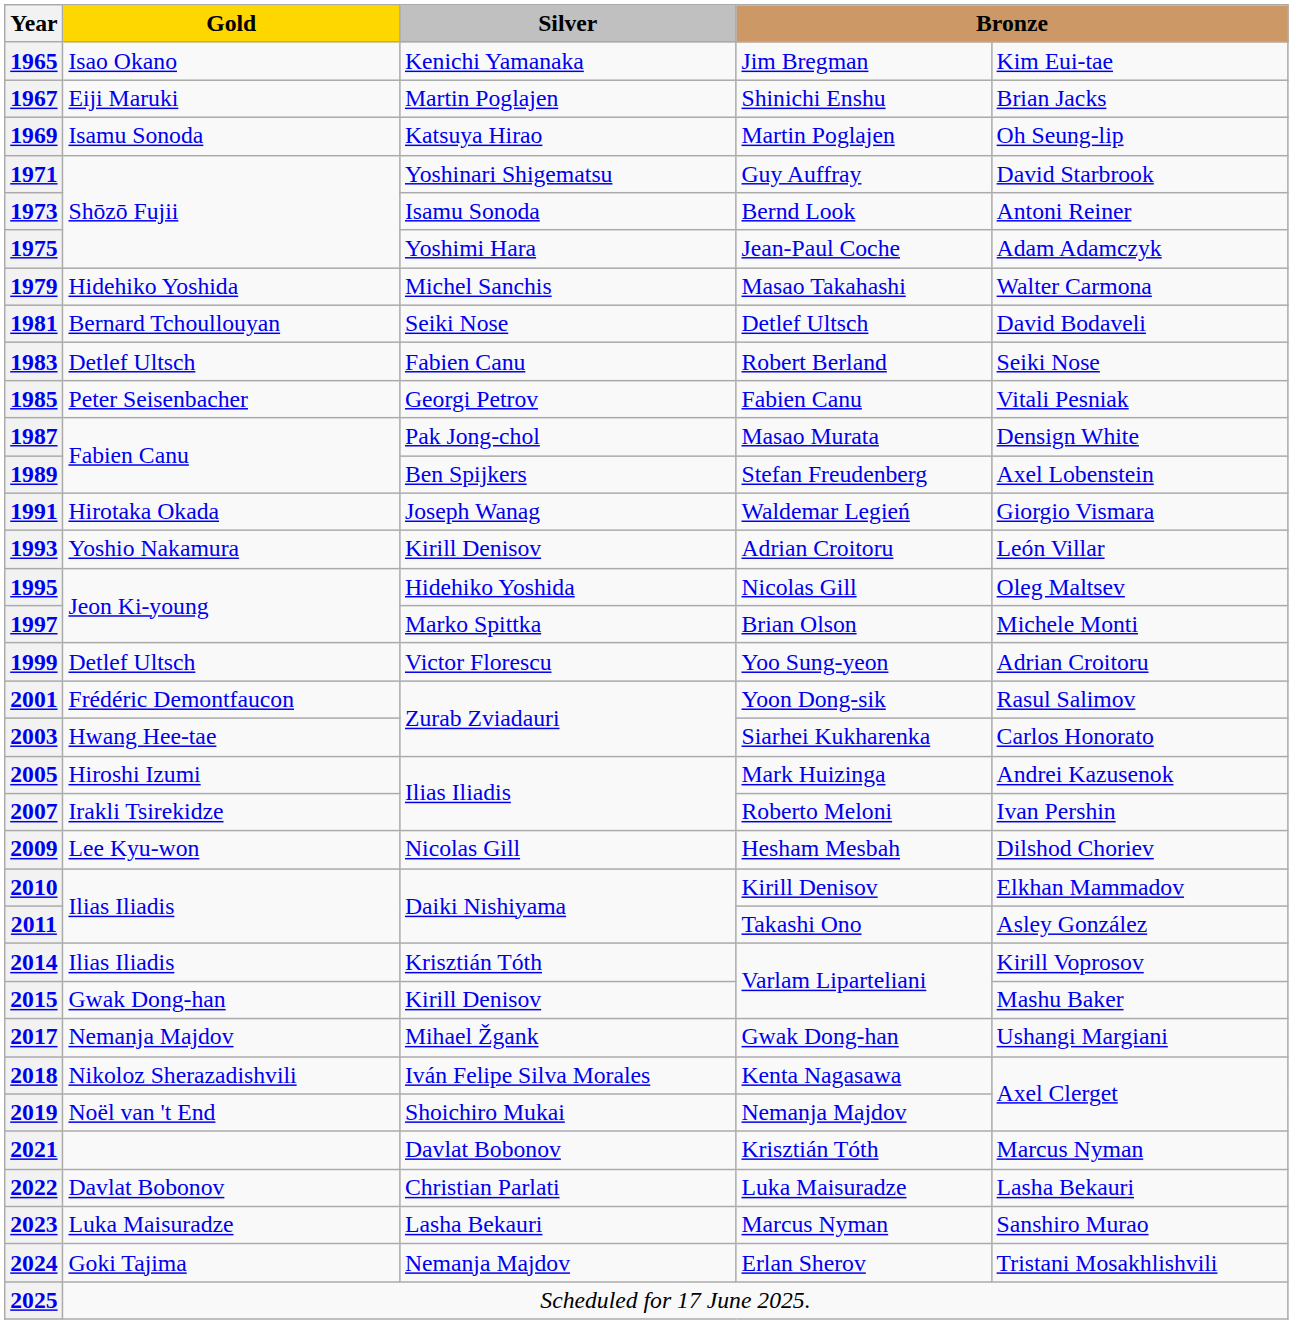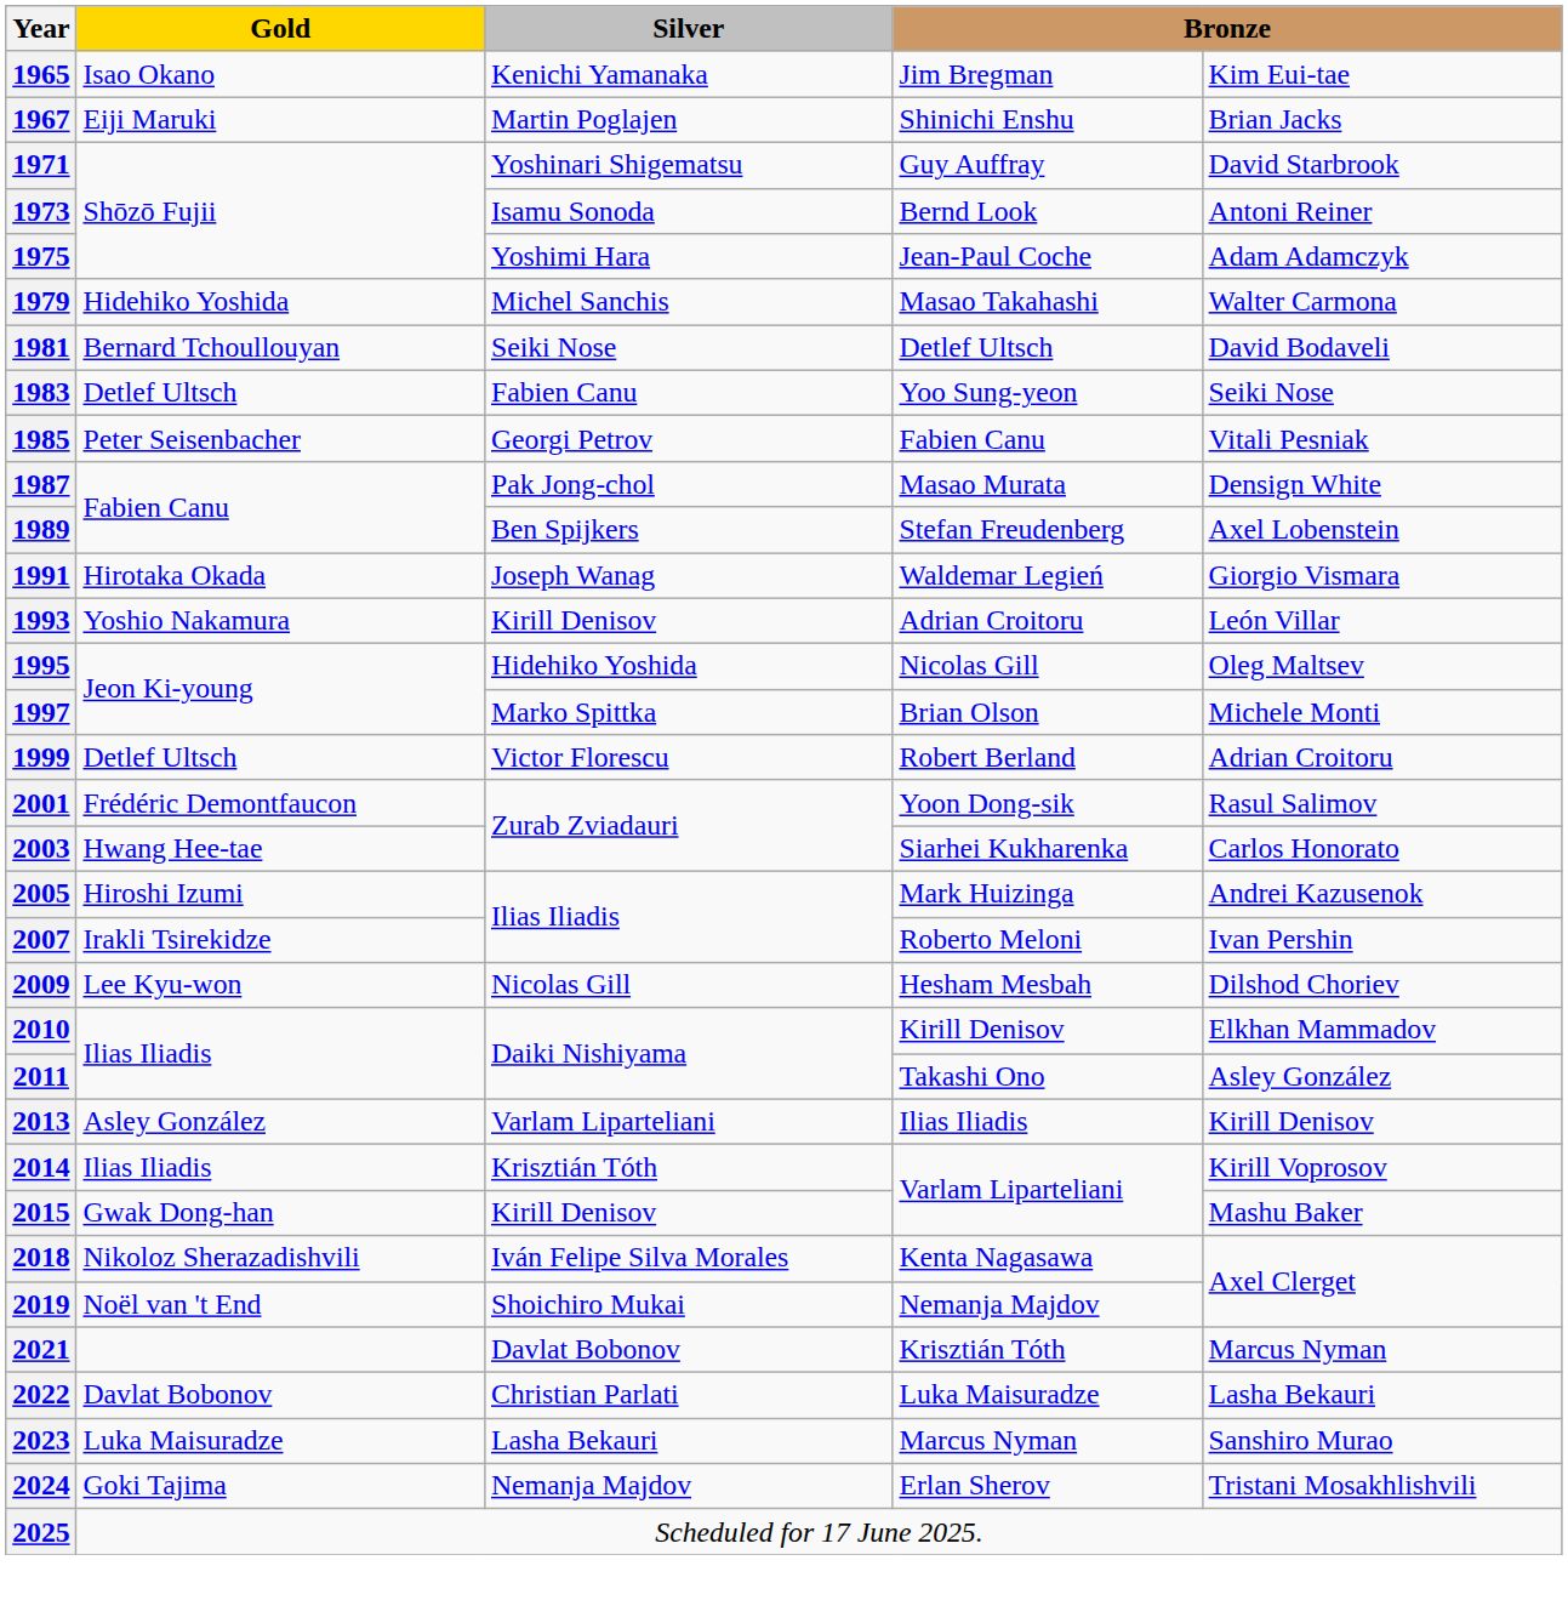 <table class=wikitable>
 <tr align=center>
 <th>Year</th>
 <td bgcolor=gold width=220><strong>Gold</strong></td>
 <td bgcolor=silver width=220><strong>Silver</strong></td>
 <td bgcolor=cc9966 colspan=2 width=440><strong>Bronze</strong></td>
 </tr>
 <tr>
 <th> <a href='#'>1965</a></th>
 <td> <a href='#'>Isao Okano</a></td>
 <td> <a href='#'>Kenichi Yamanaka</a></td>
 <td> <a href='#'>Jim Bregman</a></td>
 <td> <a href='#'>Kim Eui-tae</a></td>
 </tr>
 <tr>
 <th> <a href='#'>1967</a></th>
 <td> <a href='#'>Eiji Maruki</a></td>
 <td> <a href='#'>Martin Poglajen</a></td>
 <td> <a href='#'>Shinichi Enshu</a></td>
 <td> <a href='#'>Brian Jacks</a></td>
-</tr>
-<tr>
-<th> <a href='#'>1969</a></th>
-<td> <a href='#'>Isamu Sonoda</a></td>
-<td> <a href='#'>Katsuya Hirao</a></td>
-<td> <a href='#'>Martin Poglajen</a></td>
-<td> <a href='#'>Oh Seung-lip</a></td>
 </tr>
 <tr>
 <th> <a href='#'>1971</a></th>
 <td rowspan=3> <a href='#'>Shōzō Fujii</a></td>
 <td> <a href='#'>Yoshinari Shigematsu</a></td>
 <td> <a href='#'>Guy Auffray</a></td>
 <td> <a href='#'>David Starbrook</a></td>
 </tr>
 <tr>
 <th> <a href='#'>1973</a></th>
 <td> <a href='#'>Isamu Sonoda</a></td>
 <td> <a href='#'>Bernd Look</a></td>
 <td> <a href='#'>Antoni Reiner</a></td>
 </tr>
 <tr>
 <th> <a href='#'>1975</a></th>
 <td> <a href='#'>Yoshimi Hara</a></td>
 <td> <a href='#'>Jean-Paul Coche</a></td>
 <td> <a href='#'>Adam Adamczyk</a></td>
 </tr>
 <tr>
 <th> <a href='#'>1979</a></th>
 <td> <a href='#'>Hidehiko Yoshida</a></td>
 <td> <a href='#'>Michel Sanchis</a></td>
 <td> <a href='#'>Masao Takahashi</a></td>
 <td> <a href='#'>Walter Carmona</a></td>
 </tr>
 <tr>
 <th> <a href='#'>1981</a></th>
 <td> <a href='#'>Bernard Tchoullouyan</a></td>
 <td> <a href='#'>Seiki Nose</a></td>
 <td> <a href='#'>Detlef Ultsch</a></td>
 <td> <a href='#'>David Bodaveli</a></td>
 </tr>
 <tr>
 <th> <a href='#'>1983</a></th>
 <td> <a href='#'>Detlef Ultsch</a></td>
 <td> <a href='#'>Fabien Canu</a></td>
-<td> <a href='#'>Robert Berland</a></td>
+<td> <a href='#'>Yoo Sung-yeon</a></td>
 <td> <a href='#'>Seiki Nose</a></td>
 </tr>
 <tr>
 <th> <a href='#'>1985</a></th>
 <td> <a href='#'>Peter Seisenbacher</a></td>
 <td> <a href='#'>Georgi Petrov</a></td>
 <td> <a href='#'>Fabien Canu</a></td>
 <td> <a href='#'>Vitali Pesniak</a></td>
 </tr>
 <tr>
 <th> <a href='#'>1987</a></th>
 <td rowspan=2> <a href='#'>Fabien Canu</a></td>
 <td> <a href='#'>Pak Jong-chol</a></td>
 <td> <a href='#'>Masao Murata</a></td>
 <td> <a href='#'>Densign White</a></td>
 </tr>
 <tr>
 <th> <a href='#'>1989</a></th>
 <td> <a href='#'>Ben Spijkers</a></td>
 <td> <a href='#'>Stefan Freudenberg</a></td>
 <td> <a href='#'>Axel Lobenstein</a></td>
 </tr>
 <tr>
 <th> <a href='#'>1991</a></th>
 <td> <a href='#'>Hirotaka Okada</a></td>
 <td> <a href='#'>Joseph Wanag</a></td>
 <td> <a href='#'>Waldemar Legień</a></td>
 <td> <a href='#'>Giorgio Vismara</a></td>
 </tr>
 <tr>
 <th> <a href='#'>1993</a></th>
 <td> <a href='#'>Yoshio Nakamura</a></td>
 <td> <a href='#'>Kirill Denisov</a></td>
 <td> <a href='#'>Adrian Croitoru</a></td>
 <td> <a href='#'>León Villar</a></td>
 </tr>
 <tr>
 <th> <a href='#'>1995</a></th>
 <td rowspan=2> <a href='#'>Jeon Ki-young</a></td>
 <td> <a href='#'>Hidehiko Yoshida</a></td>
 <td> <a href='#'>Nicolas Gill</a></td>
 <td> <a href='#'>Oleg Maltsev</a></td>
 </tr>
 <tr>
 <th> <a href='#'>1997</a></th>
 <td> <a href='#'>Marko Spittka</a></td>
 <td> <a href='#'>Brian Olson</a></td>
 <td> <a href='#'>Michele Monti</a></td>
 </tr>
 <tr>
 <th> <a href='#'>1999</a></th>
 <td> <a href='#'>Detlef Ultsch</a></td>
 <td> <a href='#'>Victor Florescu</a></td>
-<td> <a href='#'>Yoo Sung-yeon</a></td>
+<td> <a href='#'>Robert Berland</a></td>
 <td> <a href='#'>Adrian Croitoru</a></td>
 </tr>
 <tr>
 <th> <a href='#'>2001</a></th>
 <td> <a href='#'>Frédéric Demontfaucon</a></td>
 <td rowspan=2> <a href='#'>Zurab Zviadauri</a></td>
 <td> <a href='#'>Yoon Dong-sik</a></td>
 <td> <a href='#'>Rasul Salimov</a></td>
 </tr>
 <tr>
 <th> <a href='#'>2003</a></th>
 <td> <a href='#'>Hwang Hee-tae</a></td>
 <td> <a href='#'>Siarhei Kukharenka</a></td>
 <td> <a href='#'>Carlos Honorato</a></td>
 </tr>
 <tr>
 <th> <a href='#'>2005</a></th>
 <td> <a href='#'>Hiroshi Izumi</a></td>
 <td rowspan=2> <a href='#'>Ilias Iliadis</a></td>
 <td> <a href='#'>Mark Huizinga</a></td>
 <td> <a href='#'>Andrei Kazusenok</a></td>
 </tr>
 <tr>
 <th> <a href='#'>2007</a></th>
 <td> <a href='#'>Irakli Tsirekidze</a></td>
 <td> <a href='#'>Roberto Meloni</a></td>
 <td> <a href='#'>Ivan Pershin</a></td>
 </tr>
 <tr>
 <th> <a href='#'>2009</a></th>
 <td> <a href='#'>Lee Kyu-won</a></td>
 <td> <a href='#'>Nicolas Gill</a></td>
 <td> <a href='#'>Hesham Mesbah</a></td>
 <td> <a href='#'>Dilshod Choriev</a></td>
 </tr>
 <tr>
 <th> <a href='#'>2010</a></th>
 <td rowspan=2> <a href='#'>Ilias Iliadis</a></td>
 <td rowspan=2> <a href='#'>Daiki Nishiyama</a></td>
 <td> <a href='#'>Kirill Denisov</a></td>
 <td> <a href='#'>Elkhan Mammadov</a></td>
 </tr>
 <tr>
 <th> <a href='#'>2011</a></th>
 <td> <a href='#'>Takashi Ono</a></td>
 <td> <a href='#'>Asley González</a></td>
 </tr>
 <tr>
+<th> <a href='#'>2013</a></th>
+<td> <a href='#'>Asley González</a></td>
+<td> <a href='#'>Varlam Liparteliani</a></td>
+<td> <a href='#'>Ilias Iliadis</a></td>
+<td> <a href='#'>Kirill Denisov</a></td>
+</tr>
+<tr>
 <th> <a href='#'>2014</a></th>
 <td> <a href='#'>Ilias Iliadis</a></td>
 <td> <a href='#'>Krisztián Tóth</a></td>
 <td rowspan=2> <a href='#'>Varlam Liparteliani</a></td>
 <td> <a href='#'>Kirill Voprosov</a></td>
 </tr>
 <tr>
 <th> <a href='#'>2015</a></th>
 <td> <a href='#'>Gwak Dong-han</a></td>
 <td> <a href='#'>Kirill Denisov</a></td>
 <td> <a href='#'>Mashu Baker</a></td>
-</tr>
-<tr>
-<th> <a href='#'>2017</a></th>
-<td> <a href='#'>Nemanja Majdov</a></td>
-<td> <a href='#'>Mihael Žgank</a></td>
-<td> <a href='#'>Gwak Dong-han</a></td>
-<td> <a href='#'>Ushangi Margiani</a></td>
 </tr>
 <tr>
 <th> <a href='#'>2018</a></th>
 <td> <a href='#'>Nikoloz Sherazadishvili</a></td>
 <td> <a href='#'>Iván Felipe Silva Morales</a></td>
 <td> <a href='#'>Kenta Nagasawa</a></td>
 <td rowspan=2> <a href='#'>Axel Clerget</a></td>
 </tr>
 <tr>
 <th> <a href='#'>2019</a></th>
 <td> <a href='#'>Noël van 't End</a></td>
 <td> <a href='#'>Shoichiro Mukai</a></td>
 <td> <a href='#'>Nemanja Majdov</a></td>
 </tr>
 <tr>
 <th> <a href='#'>2021</a></th>
 <td></td>
 <td> <a href='#'>Davlat Bobonov</a></td>
 <td> <a href='#'>Krisztián Tóth</a></td>
 <td> <a href='#'>Marcus Nyman</a></td>
 </tr>
 <tr>
 <th> <a href='#'>2022</a></th>
 <td> <a href='#'>Davlat Bobonov</a></td>
 <td> <a href='#'>Christian Parlati</a></td>
 <td> <a href='#'>Luka Maisuradze</a></td>
 <td> <a href='#'>Lasha Bekauri</a></td>
 </tr>
 <tr>
 <th> <a href='#'>2023</a></th>
 <td> <a href='#'>Luka Maisuradze</a></td>
 <td> <a href='#'>Lasha Bekauri</a></td>
 <td> <a href='#'>Marcus Nyman</a></td>
 <td> <a href='#'>Sanshiro Murao</a></td>
 </tr>
 <tr>
 <th> <a href='#'>2024</a></th>
 <td> <a href='#'>Goki Tajima</a></td>
 <td> <a href='#'>Nemanja Majdov</a></td>
 <td> <a href='#'>Erlan Sherov</a></td>
 <td> <a href='#'>Tristani Mosakhlishvili</a></td>
 </tr>
 <tr>
 <th> <a href='#'>2025</a></th>
 <td colspan=4 align=center><em>Scheduled for 17 June 2025.</em></td>
 </tr>
 </table>
